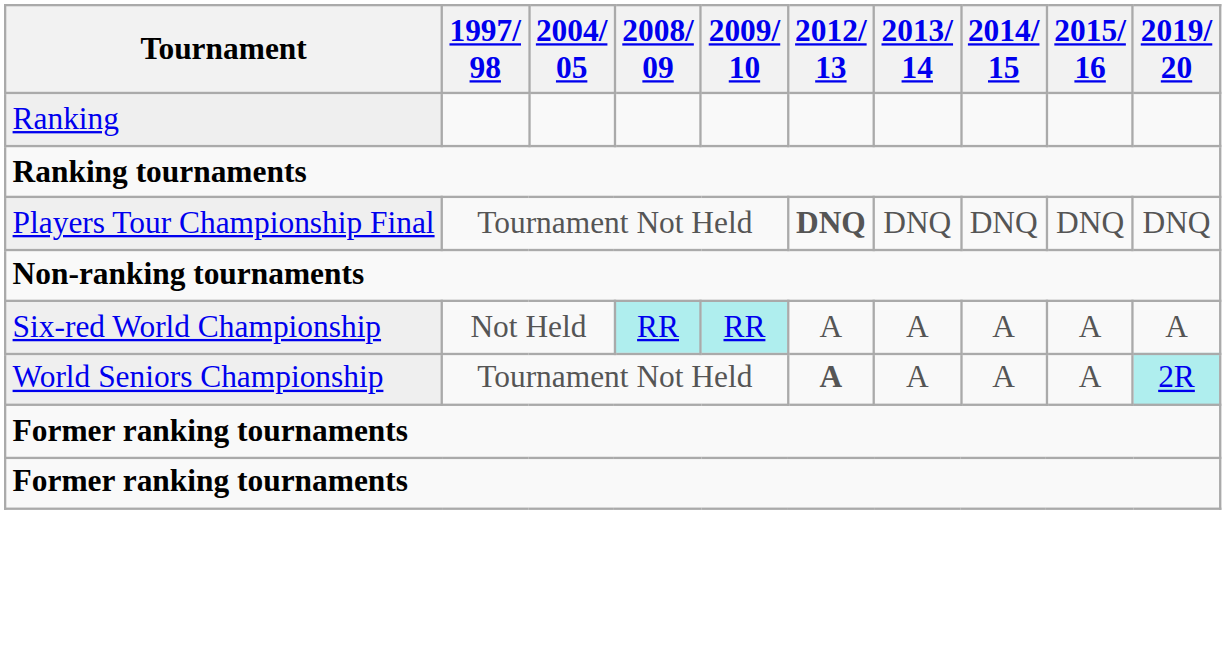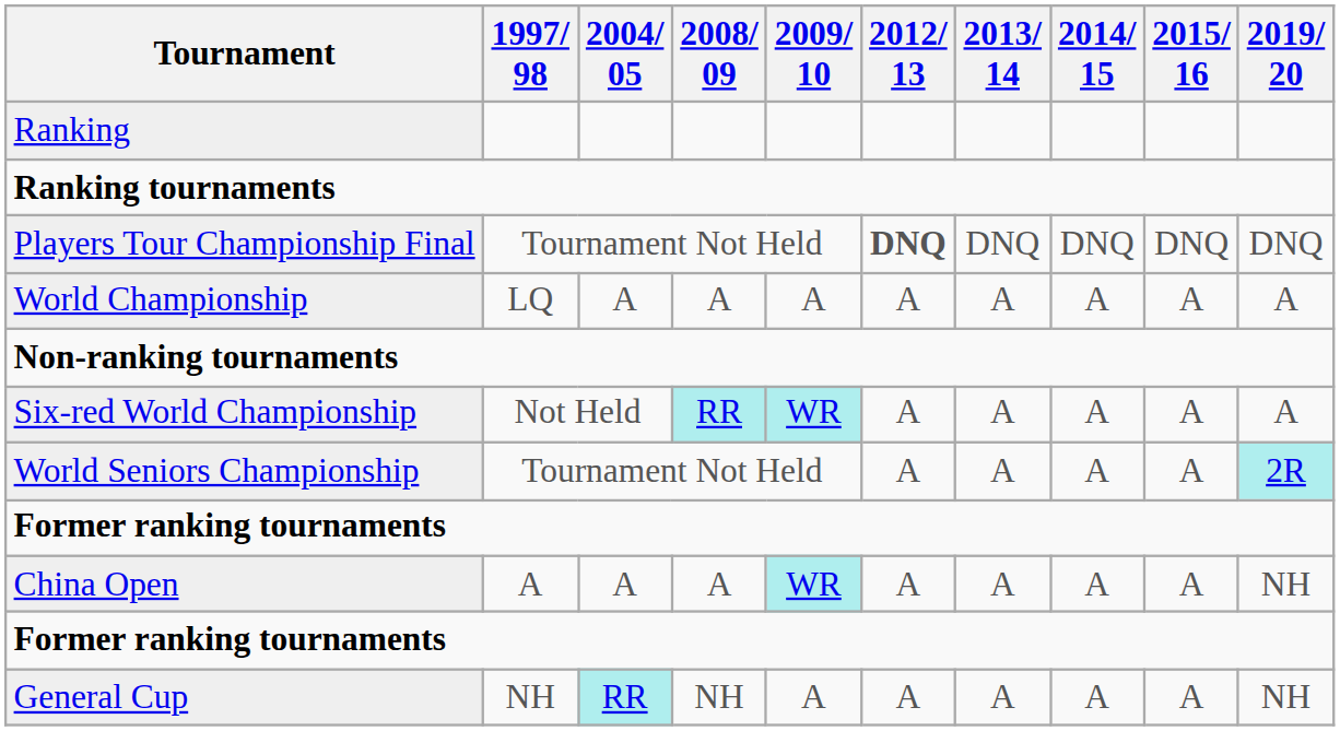 <table class="wikitable" style="font-size:85%">
 <tr>
 <th>Tournament</th>
 <th><a href='#'>1997/<br>98</a></th>
 <th><a href='#'>2004/<br>05</a></th>
 <th><a href='#'>2008/<br>09</a></th>
 <th><a href='#'>2009/<br>10</a></th>
 <th><a href='#'>2012/<br>13</a></th>
 <th><a href='#'>2013/<br>14</a></th>
 <th><a href='#'>2014/<br>15</a></th>
 <th><a href='#'>2015/<br>16</a></th>
 <th><a href='#'>2019/<br>20</a></th>
 </tr>
 <tr>
 <td style="background:#EFEFEF;"><a href='#'>Ranking</a></td>
 <td align="center"></td>
 <td align="center"></td>
 <td align="center"></td>
 <td align="center"></td>
 <td align="center"></td>
 <td align="center"></td>
 <td align="center"></td>
 <td align="center"></td>
 <td align="center"></td>
 </tr>
 <tr>
 <td colspan="10"><strong>Ranking tournaments</strong></td>
 </tr>
 <tr>
 <td style="background:#EFEFEF;"><a href='#'>Players Tour Championship Final</a></td>
 <td align="center" colspan="4" style="color:#555555;">Tournament Not Held</td>
 <td align="center" style="color:#555555;"><strong>DNQ</strong></td>
 <td align="center" style="color:#555555;">DNQ</td>
 <td align="center" style="color:#555555;">DNQ</td>
 <td align="center" style="color:#555555;">DNQ</td>
 <td align="center" style="color:#555555;">DNQ</td>
 </tr>
 <tr>
+<td style="background:#EFEFEF;"><a href='#'>World Championship</a></td>
+<td align="center" style="color:#555555;">LQ</td>
+<td align="center" style="color:#555555;">A</td>
+<td align="center" style="color:#555555;">A</td>
+<td align="center" style="color:#555555;">A</td>
+<td align="center" style="color:#555555;">A</td>
+<td align="center" style="color:#555555;">A</td>
+<td align="center" style="color:#555555;">A</td>
+<td align="center" style="color:#555555;">A</td>
+<td align="center" style="color:#555555;">A</td>
+</tr>
+<tr>
 <td colspan="10"><strong>Non-ranking tournaments</strong></td>
 </tr>
 <tr>
 <td style="background:#EFEFEF;"><a href='#'>Six-red World Championship</a></td>
 <td align="center" colspan="2" style="color:#555555;">Not Held</td>
 <td align="center" style="background:#afeeee;"><a href='#'>RR</a></td>
-<td align="center" style="background:#afeeee;"><a href='#'>RR</a></td>
+<td align="center" style="background:#afeeee;"><a href='#'>WR</a></td>
 <td align="center" style="color:#555555;">A</td>
 <td align="center" style="color:#555555;">A</td>
 <td align="center" style="color:#555555;">A</td>
 <td align="center" style="color:#555555;">A</td>
 <td align="center" style="color:#555555;">A</td>
 </tr>
 <tr>
 <td style="background:#EFEFEF;"><a href='#'>World Seniors Championship</a></td>
 <td align="center" colspan="4" style="color:#555555;">Tournament Not Held</td>
-<td align="center" style="color:#555555;"><strong>A</strong></td>
+<td align="center" style="color:#555555;">A</td>
 <td align="center" style="color:#555555;">A</td>
 <td align="center" style="color:#555555;">A</td>
 <td align="center" style="color:#555555;">A</td>
 <td align="center" style="background:#afeeee;"><a href='#'>2R</a></td>
 </tr>
 <tr>
 <td colspan="10"><strong>Former ranking tournaments</strong></td>
 </tr>
 <tr>
+<td style="background:#EFEFEF;"><a href='#'>China Open</a></td>
+<td align="center" style="color:#555555;">A</td>
+<td align="center" style="color:#555555;">A</td>
+<td align="center" style="color:#555555;">A</td>
+<td align="center" style="background:#afeeee;"><a href='#'>WR</a></td>
+<td align="center" style="color:#555555;">A</td>
+<td align="center" style="color:#555555;">A</td>
+<td align="center" style="color:#555555;">A</td>
+<td align="center" style="color:#555555;">A</td>
+<td align="center" style="color:#555555;">NH</td>
+</tr>
+<tr>
 <td colspan="10"><strong>Former ranking tournaments</strong></td>
 </tr>
+<tr>
+<td style="background:#EFEFEF;"><a href='#'>General Cup</a></td>
+<td align="center" style="color:#555555;">NH</td>
+<td align="center" style="background:#afeeee;"><a href='#'>RR</a></td>
+<td align="center" style="color:#555555;">NH</td>
+<td align="center" style="color:#555555;">A</td>
+<td align="center" style="color:#555555;">A</td>
+<td align="center" style="color:#555555;">A</td>
+<td align="center" style="color:#555555;">A</td>
+<td align="center" style="color:#555555;">A</td>
+<td align="center" style="color:#555555;">NH</td>
+</tr>
 </table>
